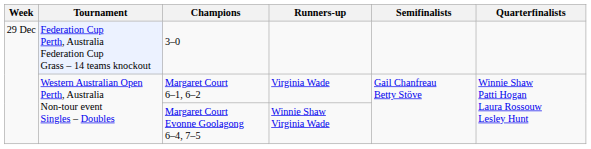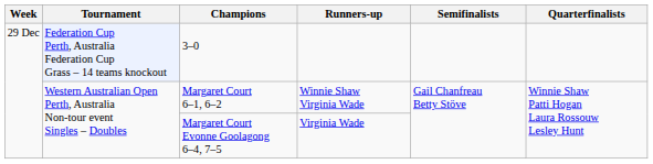 <table class=wikitable style=font-size:95%>
 <tr>
 <th style="width:48px;">Week</th>
 <th style="width:240px;">Tournament</th>
 <th style="width:200px;">Champions</th>
 <th style="width:200px;">Runners-up</th>
 <th style="width:190px;">Semifinalists</th>
 <th style="width:190px;">Quarterfinalists</th>
 </tr>
 <tr valign=top>
 <td rowspan=3>29 Dec</td>
 <td bgcolor=#ECF2FF><a href='#'>Federation Cup</a><br><a href='#'>Perth</a>, Australia<br>Federation Cup<br>Grass – 14 teams knockout</td>
 <td><br>3–0</td>
 <td></td>
 <td><br></td>
 <td><br><br><br></td>
 </tr>
 <tr valign=top>
 <td rowspan=2><a href='#'>Western Australian Open</a><br><a href='#'>Perth</a>, Australia<br>Non-tour event<br> <a href='#'>Singles</a> – <a href='#'>Doubles</a></td>
 <td> <a href='#'>Margaret Court</a> <br>6–1, 6–2</td>
-<td> <a href='#'>Virginia Wade</a></td>
+<td> <a href='#'>Winnie Shaw</a><br> <a href='#'>Virginia Wade</a></td>
 <td rowspan=2> <a href='#'>Gail Chanfreau</a><br> <a href='#'>Betty Stöve</a></td>
 <td rowspan=2> <a href='#'>Winnie Shaw</a><br> <a href='#'>Patti Hogan</a><br> <a href='#'>Laura Rossouw</a><br> <a href='#'>Lesley Hunt</a></td>
 </tr>
 <tr valign=top>
 <td> <a href='#'>Margaret Court</a><br> <a href='#'>Evonne Goolagong</a><br>6–4, 7–5</td>
-<td> <a href='#'>Winnie Shaw</a><br> <a href='#'>Virginia Wade</a></td>
+<td> <a href='#'>Virginia Wade</a></td>
 </tr>
 </table>
